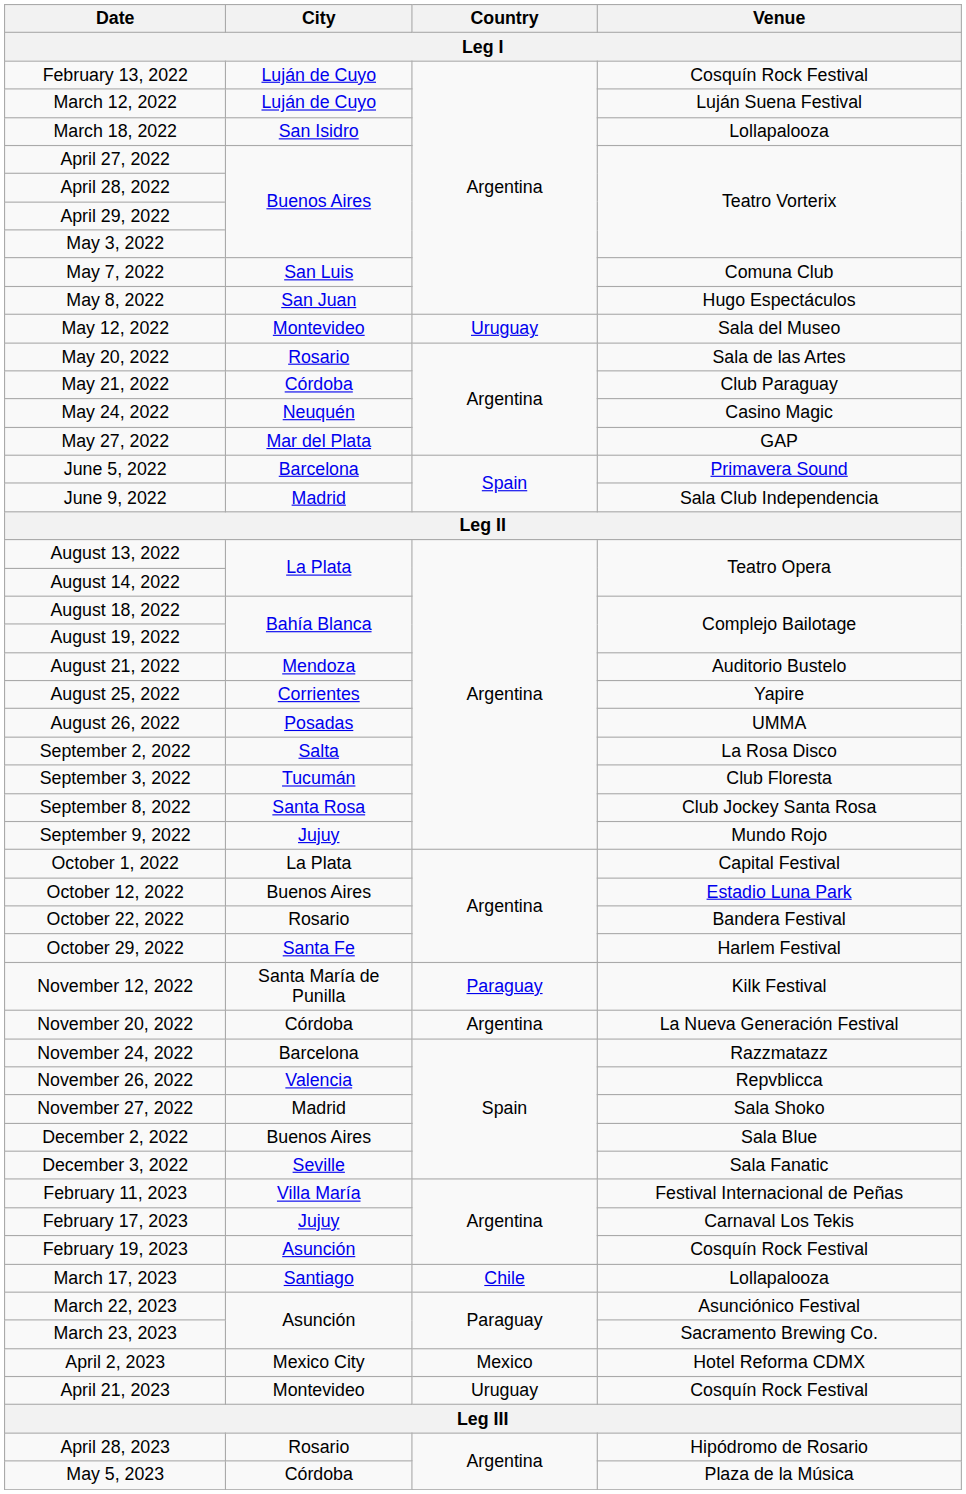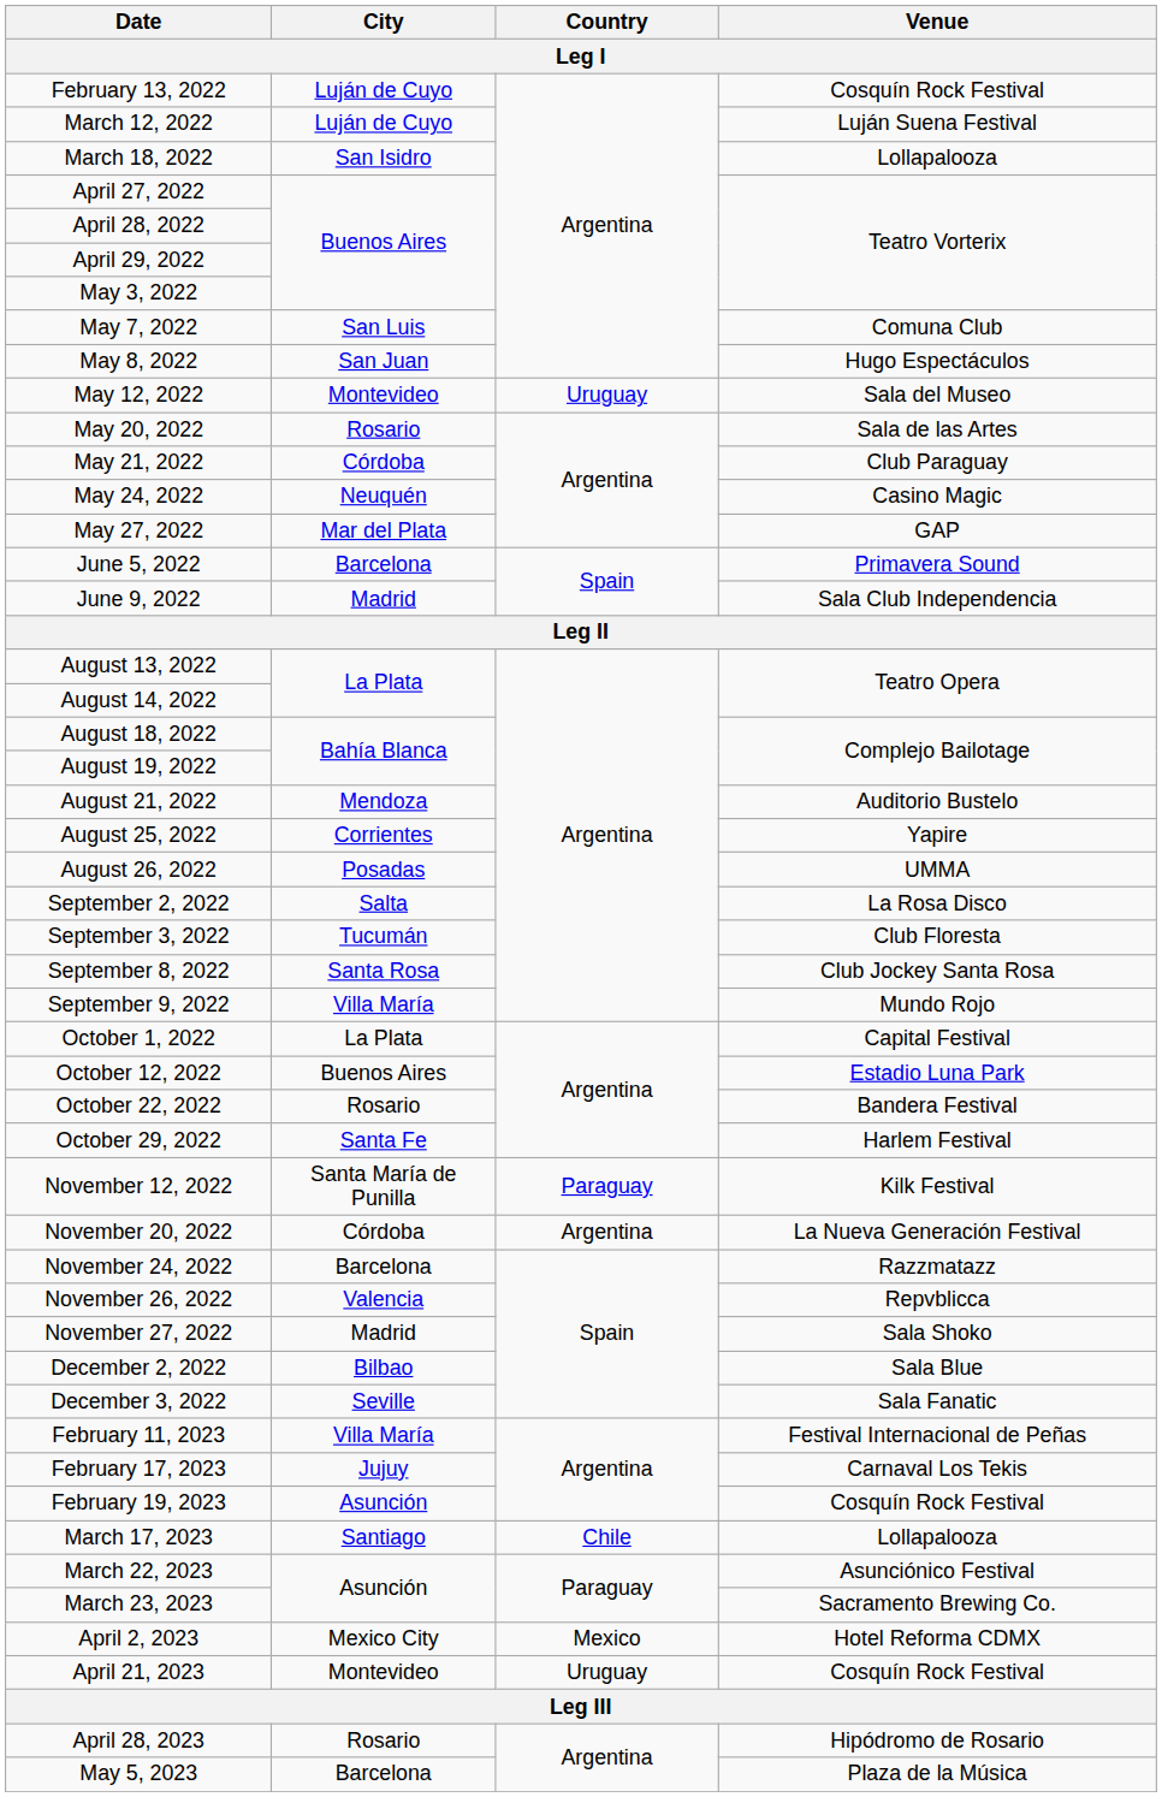 <table class="wikitable plainrowheaders" style="text-align: center;">
 <tr>
 <th scope="col" style="width:12em;">Date</th>
 <th scope="col" style="width:10em;">City</th>
 <th scope="col" style="width:10em;">Country</th>
 <th scope="col" style="width:20em;">Venue</th>
 </tr>
 <tr>
 <th colspan="7">Leg I</th>
 </tr>
 <tr>
 <td>February 13, 2022</td>
 <td><a href='#'>Luján de Cuyo</a></td>
 <td rowspan="9">Argentina</td>
 <td>Cosquín Rock Festival</td>
 </tr>
 <tr>
 <td>March 12, 2022</td>
 <td><a href='#'>Luján de Cuyo</a></td>
 <td>Luján Suena Festival</td>
 </tr>
 <tr>
 <td>March 18, 2022</td>
 <td><a href='#'>San Isidro</a></td>
 <td>Lollapalooza</td>
 </tr>
 <tr>
 <td>April 27, 2022</td>
 <td rowspan="4"><a href='#'>Buenos Aires</a></td>
 <td rowspan="4">Teatro Vorterix</td>
 </tr>
 <tr>
 <td>April 28, 2022</td>
 </tr>
 <tr>
 <td>April 29, 2022</td>
 </tr>
 <tr>
 <td>May 3, 2022</td>
 </tr>
 <tr>
 <td>May 7, 2022</td>
 <td><a href='#'>San Luis</a></td>
 <td>Comuna Club</td>
 </tr>
 <tr>
 <td>May 8, 2022</td>
 <td><a href='#'>San Juan</a></td>
 <td>Hugo Espectáculos</td>
 </tr>
 <tr>
 <td>May 12, 2022</td>
 <td><a href='#'>Montevideo</a></td>
 <td><a href='#'>Uruguay</a></td>
 <td>Sala del Museo</td>
 </tr>
 <tr>
 <td>May 20, 2022</td>
 <td><a href='#'>Rosario</a></td>
 <td rowspan="4">Argentina</td>
 <td>Sala de las Artes</td>
 </tr>
 <tr>
 <td>May 21, 2022</td>
 <td><a href='#'>Córdoba</a></td>
 <td>Club Paraguay</td>
 </tr>
 <tr>
 <td>May 24, 2022</td>
 <td><a href='#'>Neuquén</a></td>
 <td>Casino Magic</td>
 </tr>
 <tr>
 <td>May 27, 2022</td>
 <td><a href='#'>Mar del Plata</a></td>
 <td>GAP</td>
 </tr>
 <tr>
 <td>June 5, 2022</td>
 <td><a href='#'>Barcelona</a></td>
 <td rowspan="2"><a href='#'>Spain</a></td>
 <td><a href='#'>Primavera Sound</a></td>
 </tr>
 <tr>
 <td>June 9, 2022</td>
 <td><a href='#'>Madrid</a></td>
 <td>Sala Club Independencia</td>
 </tr>
 <tr>
 <th colspan="7">Leg II</th>
 </tr>
 <tr>
 <td>August 13, 2022</td>
 <td rowspan="2"><a href='#'>La Plata</a></td>
 <td rowspan="11">Argentina</td>
 <td rowspan="2">Teatro Opera</td>
 </tr>
 <tr>
 <td>August 14, 2022</td>
 </tr>
 <tr>
 <td>August 18, 2022</td>
 <td rowspan="2"><a href='#'>Bahía Blanca</a></td>
 <td rowspan="2">Complejo Bailotage</td>
 </tr>
 <tr>
 <td>August 19, 2022</td>
 </tr>
 <tr>
 <td>August 21, 2022</td>
 <td><a href='#'>Mendoza</a></td>
 <td>Auditorio Bustelo</td>
 </tr>
 <tr>
 <td>August 25, 2022</td>
 <td><a href='#'>Corrientes</a></td>
 <td>Yapire</td>
 </tr>
 <tr>
 <td>August 26, 2022</td>
 <td><a href='#'>Posadas</a></td>
 <td>UMMA</td>
 </tr>
 <tr>
 <td>September 2, 2022</td>
 <td><a href='#'>Salta</a></td>
 <td>La Rosa Disco</td>
 </tr>
 <tr>
 <td>September 3, 2022</td>
 <td><a href='#'>Tucumán</a></td>
 <td>Club Floresta</td>
 </tr>
 <tr>
 <td>September 8, 2022</td>
 <td><a href='#'>Santa Rosa</a></td>
 <td>Club Jockey Santa Rosa</td>
 </tr>
 <tr>
 <td>September 9, 2022</td>
-<td><a href='#'>Jujuy</a></td>
+<td><a href='#'>Villa María</a></td>
 <td>Mundo Rojo</td>
 </tr>
 <tr>
 <td>October 1, 2022</td>
 <td>La Plata</td>
 <td rowspan="4">Argentina</td>
 <td>Capital Festival</td>
 </tr>
 <tr>
 <td>October 12, 2022</td>
 <td>Buenos Aires</td>
 <td><a href='#'>Estadio Luna Park</a></td>
 </tr>
 <tr>
 <td>October 22, 2022</td>
 <td>Rosario</td>
 <td>Bandera Festival</td>
 </tr>
 <tr>
 <td>October 29, 2022</td>
 <td><a href='#'>Santa Fe</a></td>
 <td>Harlem Festival</td>
 </tr>
 <tr>
 <td>November 12, 2022</td>
 <td>Santa María de Punilla</td>
 <td><a href='#'>Paraguay</a></td>
 <td>Kilk Festival</td>
 </tr>
 <tr>
 <td>November 20, 2022</td>
 <td>Córdoba</td>
 <td>Argentina</td>
 <td>La Nueva Generación Festival</td>
 </tr>
 <tr>
 <td>November 24, 2022</td>
 <td>Barcelona</td>
 <td rowspan="5">Spain</td>
 <td>Razzmatazz</td>
 </tr>
 <tr>
 <td>November 26, 2022</td>
 <td><a href='#'>Valencia</a></td>
 <td>Repvblicca</td>
 </tr>
 <tr>
 <td>November 27, 2022</td>
 <td>Madrid</td>
 <td>Sala Shoko</td>
 </tr>
 <tr>
 <td>December 2, 2022</td>
-<td>Buenos Aires</td>
+<td><a href='#'>Bilbao</a></td>
 <td>Sala Blue</td>
 </tr>
 <tr>
 <td>December 3, 2022</td>
 <td><a href='#'>Seville</a></td>
 <td>Sala Fanatic</td>
 </tr>
 <tr>
 <td>February 11, 2023</td>
 <td><a href='#'>Villa María</a></td>
 <td rowspan="3">Argentina</td>
 <td>Festival Internacional de Peñas</td>
 </tr>
 <tr>
 <td>February 17, 2023</td>
 <td><a href='#'>Jujuy</a></td>
 <td>Carnaval Los Tekis</td>
 </tr>
 <tr>
 <td>February 19, 2023</td>
 <td><a href='#'>Asunción</a></td>
 <td>Cosquín Rock Festival</td>
 </tr>
 <tr>
 <td>March 17, 2023</td>
 <td><a href='#'>Santiago</a></td>
 <td><a href='#'>Chile</a></td>
 <td>Lollapalooza</td>
 </tr>
 <tr>
 <td>March 22, 2023</td>
 <td rowspan="2">Asunción</td>
 <td rowspan="2">Paraguay</td>
 <td>Asunciónico Festival</td>
 </tr>
 <tr>
 <td>March 23, 2023</td>
 <td>Sacramento Brewing Co.</td>
 </tr>
 <tr>
 <td>April 2, 2023</td>
 <td>Mexico City</td>
 <td>Mexico</td>
 <td>Hotel Reforma CDMX</td>
 </tr>
 <tr>
 <td>April 21, 2023</td>
 <td>Montevideo</td>
 <td>Uruguay</td>
 <td>Cosquín Rock Festival</td>
 </tr>
 <tr>
 <th colspan="7">Leg III</th>
 </tr>
 <tr>
 <td>April 28, 2023</td>
 <td>Rosario</td>
 <td rowspan="2">Argentina</td>
 <td>Hipódromo de Rosario</td>
 </tr>
 <tr>
 <td>May 5, 2023</td>
-<td>Córdoba</td>
+<td>Barcelona</td>
 <td>Plaza de la Música</td>
 </tr>
 </table>
